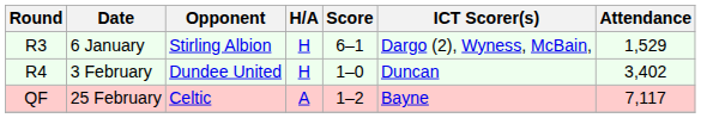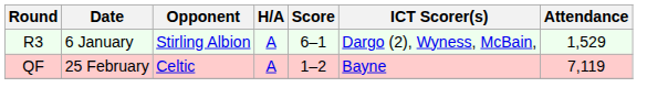 <table class="wikitable" style="text-align:center">
 <tr>
 <th>Round</th>
 <th>Date</th>
 <th>Opponent</th>
 <th>H/A</th>
 <th>Score</th>
 <th>ICT Scorer(s)</th>
 <th>Attendance</th>
 </tr>
 <tr bgcolor=#EEFFEE>
 <td>R3</td>
 <td align=left>6 January</td>
 <td align=left><a href='#'>Stirling Albion</a></td>
-<td><a href='#'>H</a></td>
+<td><a href='#'>A</a></td>
 <td>6–1</td>
 <td align=left><a href='#'>Dargo</a> (2), <a href='#'>Wyness</a>, <a href='#'>McBain</a>,</td>
 <td>1,529</td>
-</tr>
-<tr bgcolor=#EEFFEE>
-<td>R4</td>
-<td align=left>3 February</td>
-<td align=left><a href='#'>Dundee United</a></td>
-<td><a href='#'>H</a></td>
-<td>1–0</td>
-<td align=left><a href='#'>Duncan</a></td>
-<td>3,402</td>
 </tr>
 <tr bgcolor=#FFCCCC>
 <td>QF</td>
 <td align=left>25 February</td>
 <td align=left><a href='#'>Celtic</a></td>
 <td><a href='#'>A</a></td>
 <td>1–2</td>
 <td align=left><a href='#'>Bayne</a></td>
-<td>7,117</td>
+<td>7,119</td>
 </tr>
 <tr>
 </tr>
 </table>
